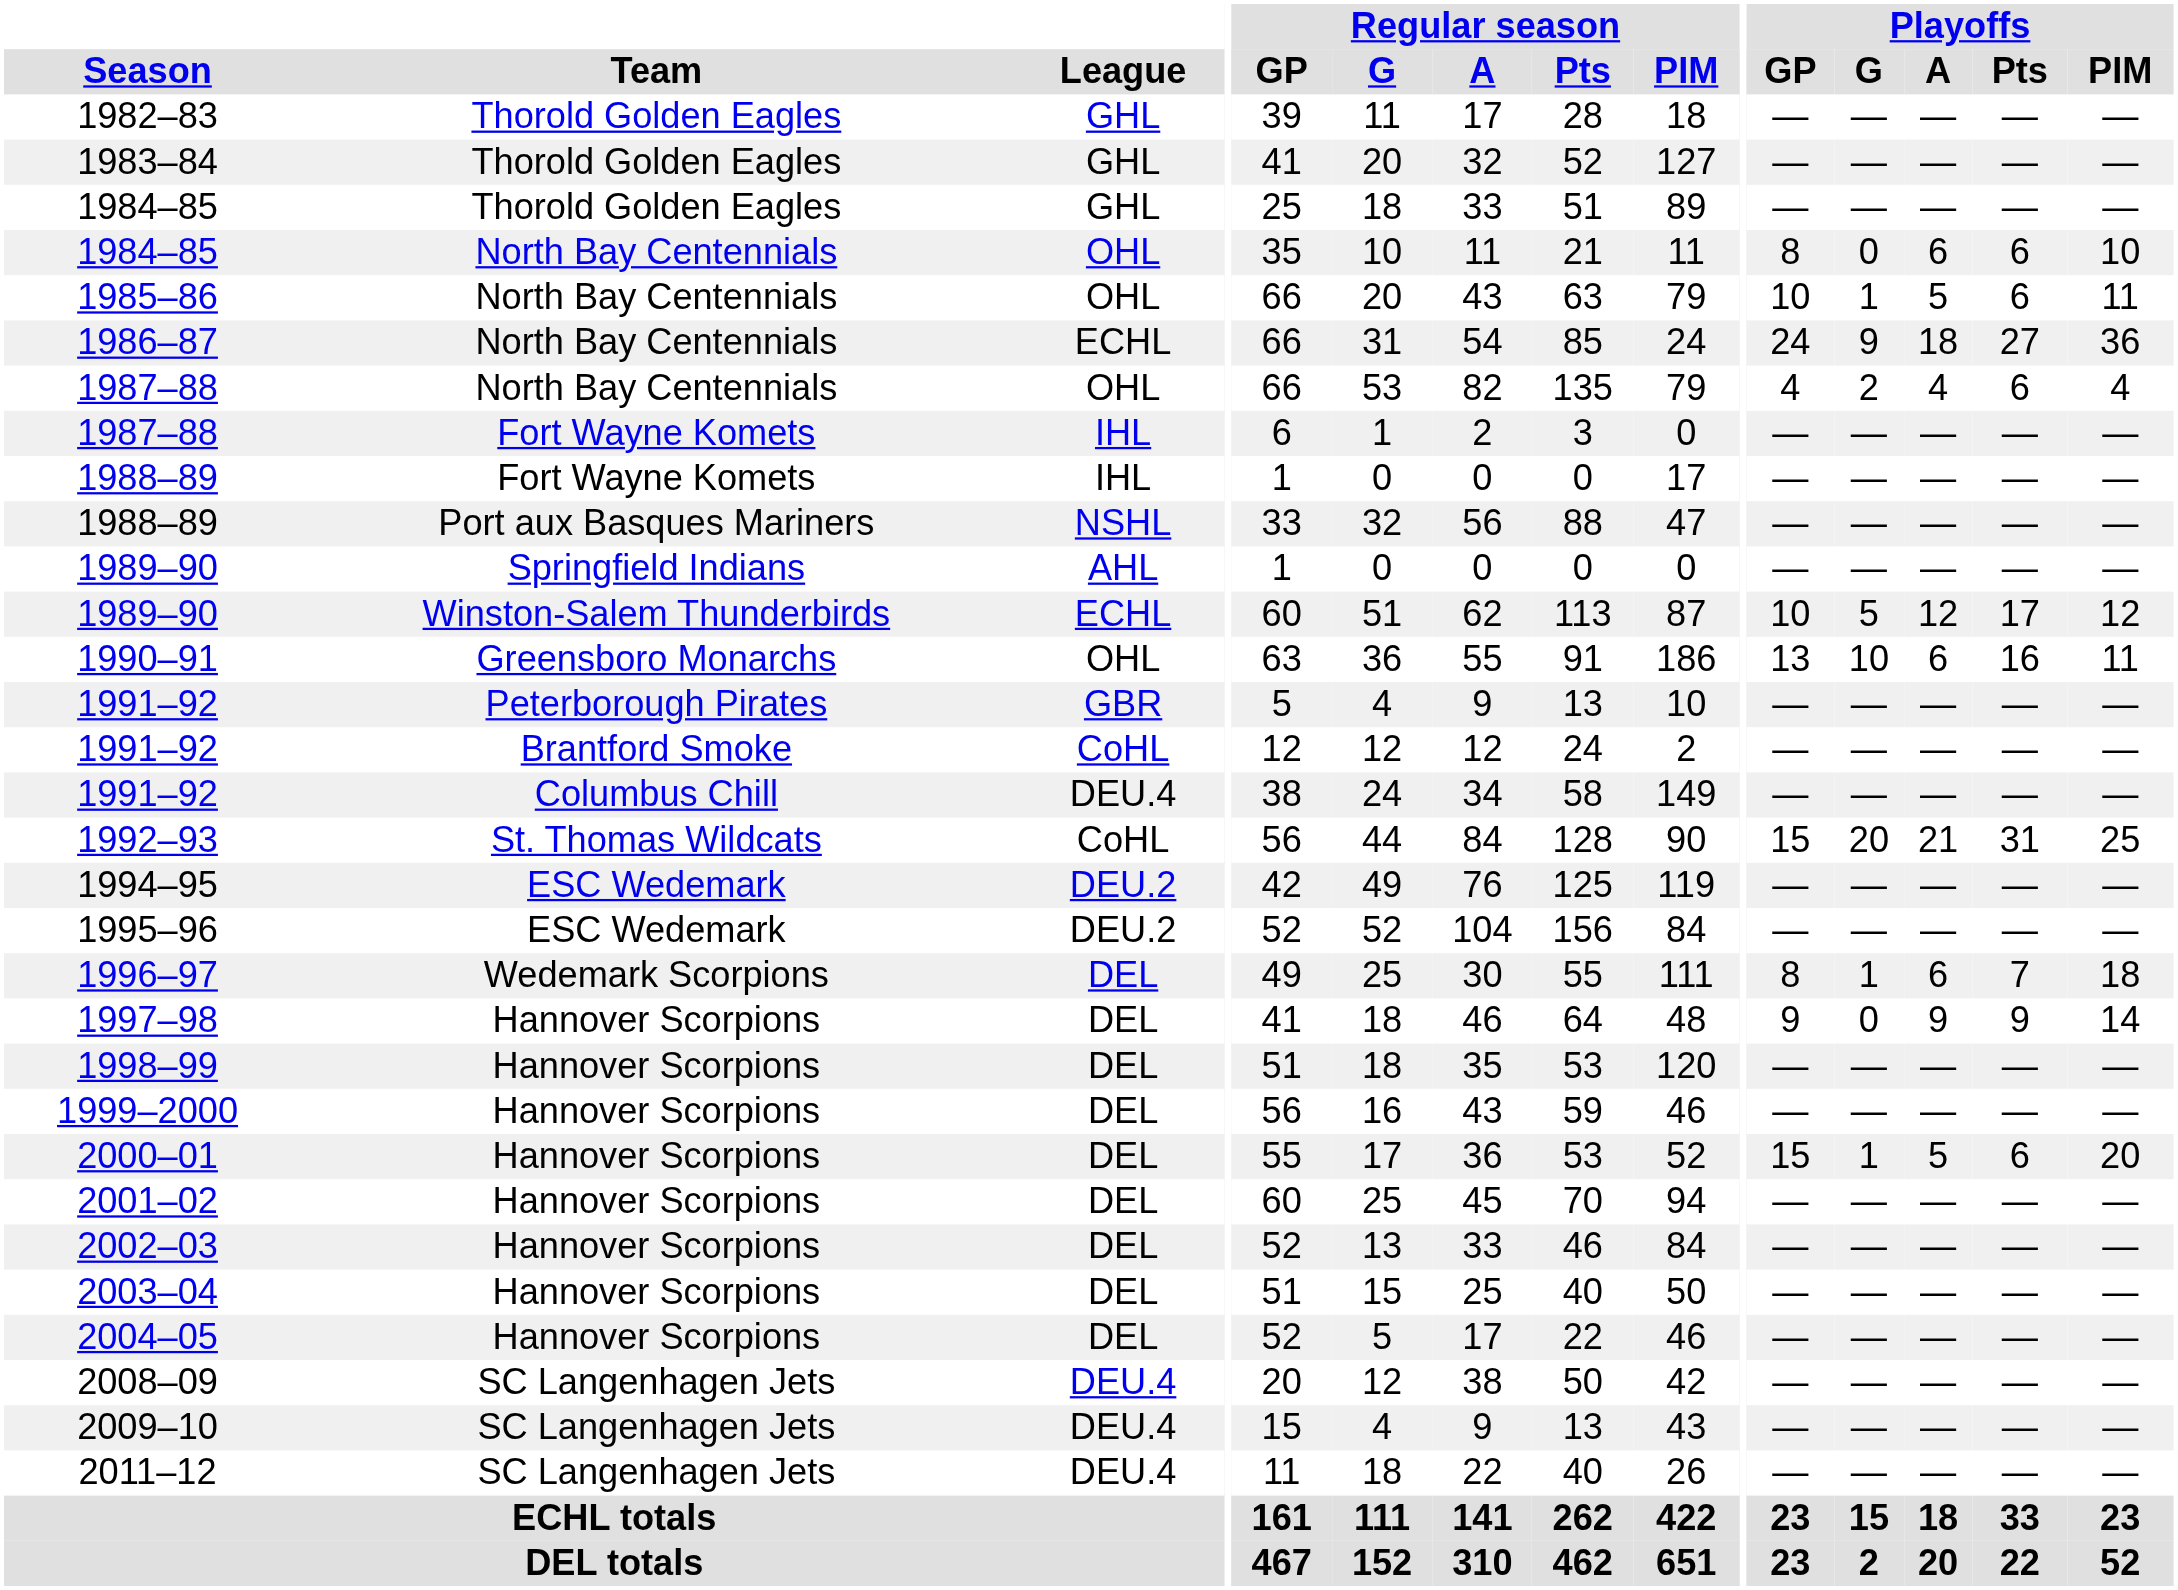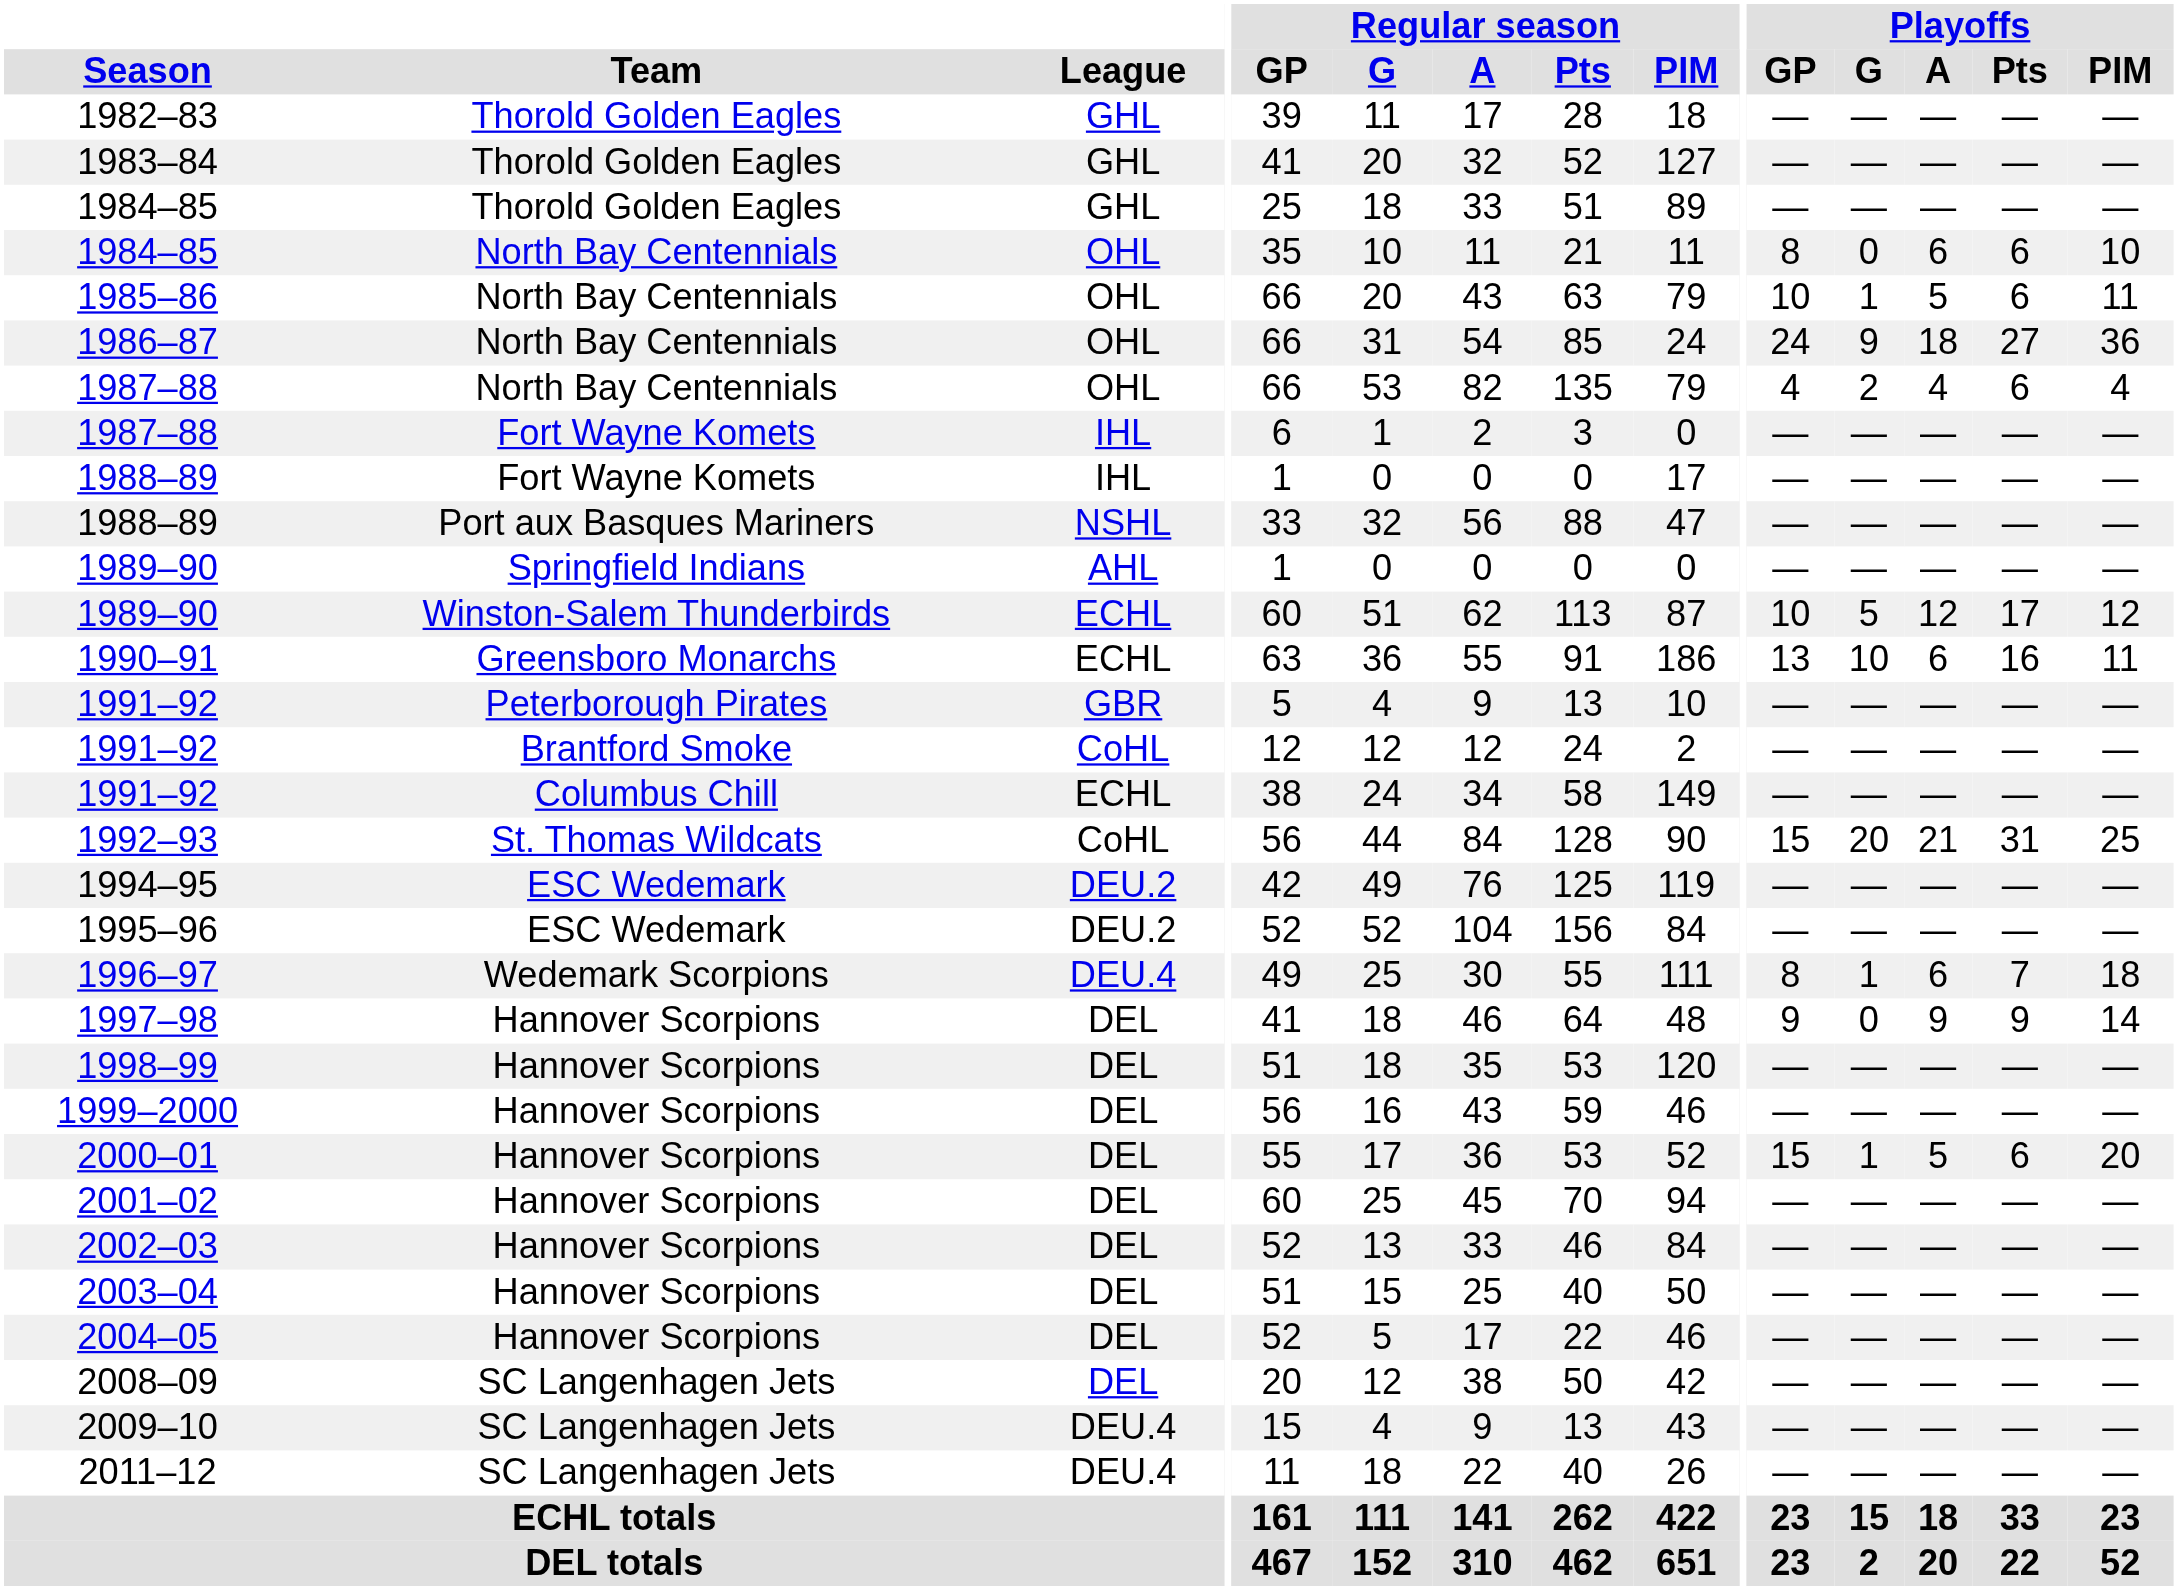 <table border="0" cellpadding="1" cellspacing="0" style="text-align:center; width:60em">
 <tr bgcolor="#e0e0e0">
 <th colspan="3" bgcolor="#ffffff"></th>
 <th rowspan="99" bgcolor="#ffffff"></th>
 <th colspan="5"><a href='#'>Regular season</a></th>
 <th rowspan="99" bgcolor="#ffffff"></th>
 <th colspan="5"><a href='#'>Playoffs</a></th>
 </tr>
 <tr bgcolor="#e0e0e0">
 <th><a href='#'>Season</a></th>
 <th>Team</th>
 <th>League</th>
 <th>GP</th>
 <th><a href='#'>G</a></th>
 <th><a href='#'>A</a></th>
 <th><a href='#'>Pts</a></th>
 <th><a href='#'>PIM</a></th>
 <th>GP</th>
 <th>G</th>
 <th>A</th>
 <th>Pts</th>
 <th>PIM</th>
 </tr>
 <tr>
 <td>1982–83</td>
 <td><a href='#'>Thorold Golden Eagles</a></td>
 <td><a href='#'>GHL</a></td>
 <td>39</td>
 <td>11</td>
 <td>17</td>
 <td>28</td>
 <td>18</td>
 <td>—</td>
 <td>—</td>
 <td>—</td>
 <td>—</td>
 <td>—</td>
 </tr>
 <tr bgcolor="#f0f0f0">
 <td>1983–84</td>
 <td>Thorold Golden Eagles</td>
 <td>GHL</td>
 <td>41</td>
 <td>20</td>
 <td>32</td>
 <td>52</td>
 <td>127</td>
 <td>—</td>
 <td>—</td>
 <td>—</td>
 <td>—</td>
 <td>—</td>
 </tr>
 <tr>
 <td>1984–85</td>
 <td>Thorold Golden Eagles</td>
 <td>GHL</td>
 <td>25</td>
 <td>18</td>
 <td>33</td>
 <td>51</td>
 <td>89</td>
 <td>—</td>
 <td>—</td>
 <td>—</td>
 <td>—</td>
 <td>—</td>
 </tr>
 <tr bgcolor="#f0f0f0">
 <td><a href='#'>1984–85</a></td>
 <td><a href='#'>North Bay Centennials</a></td>
 <td><a href='#'>OHL</a></td>
 <td>35</td>
 <td>10</td>
 <td>11</td>
 <td>21</td>
 <td>11</td>
 <td>8</td>
 <td>0</td>
 <td>6</td>
 <td>6</td>
 <td>10</td>
 </tr>
 <tr>
 <td><a href='#'>1985–86</a></td>
 <td>North Bay Centennials</td>
 <td>OHL</td>
 <td>66</td>
 <td>20</td>
 <td>43</td>
 <td>63</td>
 <td>79</td>
 <td>10</td>
 <td>1</td>
 <td>5</td>
 <td>6</td>
 <td>11</td>
 </tr>
 <tr bgcolor="#f0f0f0">
 <td><a href='#'>1986–87</a></td>
 <td>North Bay Centennials</td>
-<td>ECHL</td>
+<td>OHL</td>
 <td>66</td>
 <td>31</td>
 <td>54</td>
 <td>85</td>
 <td>24</td>
 <td>24</td>
 <td>9</td>
 <td>18</td>
 <td>27</td>
 <td>36</td>
 </tr>
 <tr>
 <td><a href='#'>1987–88</a></td>
 <td>North Bay Centennials</td>
 <td>OHL</td>
 <td>66</td>
 <td>53</td>
 <td>82</td>
 <td>135</td>
 <td>79</td>
 <td>4</td>
 <td>2</td>
 <td>4</td>
 <td>6</td>
 <td>4</td>
 </tr>
 <tr bgcolor="#f0f0f0">
 <td><a href='#'>1987–88</a></td>
 <td><a href='#'>Fort Wayne Komets</a></td>
 <td><a href='#'>IHL</a></td>
 <td>6</td>
 <td>1</td>
 <td>2</td>
 <td>3</td>
 <td>0</td>
 <td>—</td>
 <td>—</td>
 <td>—</td>
 <td>—</td>
 <td>—</td>
 </tr>
 <tr>
 <td><a href='#'>1988–89</a></td>
 <td>Fort Wayne Komets</td>
 <td>IHL</td>
 <td>1</td>
 <td>0</td>
 <td>0</td>
 <td>0</td>
 <td>17</td>
 <td>—</td>
 <td>—</td>
 <td>—</td>
 <td>—</td>
 <td>—</td>
 </tr>
 <tr bgcolor="#f0f0f0">
 <td>1988–89</td>
 <td>Port aux Basques Mariners</td>
 <td><a href='#'>NSHL</a></td>
 <td>33</td>
 <td>32</td>
 <td>56</td>
 <td>88</td>
 <td>47</td>
 <td>—</td>
 <td>—</td>
 <td>—</td>
 <td>—</td>
 <td>—</td>
 </tr>
 <tr>
 <td><a href='#'>1989–90</a></td>
 <td><a href='#'>Springfield Indians</a></td>
 <td><a href='#'>AHL</a></td>
 <td>1</td>
 <td>0</td>
 <td>0</td>
 <td>0</td>
 <td>0</td>
 <td>—</td>
 <td>—</td>
 <td>—</td>
 <td>—</td>
 <td>—</td>
 </tr>
 <tr bgcolor="#f0f0f0">
 <td><a href='#'>1989–90</a></td>
 <td><a href='#'>Winston-Salem Thunderbirds</a></td>
 <td><a href='#'>ECHL</a></td>
 <td>60</td>
 <td>51</td>
 <td>62</td>
 <td>113</td>
 <td>87</td>
 <td>10</td>
 <td>5</td>
 <td>12</td>
 <td>17</td>
 <td>12</td>
 </tr>
 <tr>
 <td><a href='#'>1990–91</a></td>
 <td><a href='#'>Greensboro Monarchs</a></td>
-<td>OHL</td>
+<td>ECHL</td>
 <td>63</td>
 <td>36</td>
 <td>55</td>
 <td>91</td>
 <td>186</td>
 <td>13</td>
 <td>10</td>
 <td>6</td>
 <td>16</td>
 <td>11</td>
 </tr>
 <tr bgcolor="#f0f0f0">
 <td><a href='#'>1991–92</a></td>
 <td><a href='#'>Peterborough Pirates</a></td>
 <td><a href='#'>GBR</a></td>
 <td>5</td>
 <td>4</td>
 <td>9</td>
 <td>13</td>
 <td>10</td>
 <td>—</td>
 <td>—</td>
 <td>—</td>
 <td>—</td>
 <td>—</td>
 </tr>
 <tr>
 <td><a href='#'>1991–92</a></td>
 <td><a href='#'>Brantford Smoke</a></td>
 <td><a href='#'>CoHL</a></td>
 <td>12</td>
 <td>12</td>
 <td>12</td>
 <td>24</td>
 <td>2</td>
 <td>—</td>
 <td>—</td>
 <td>—</td>
 <td>—</td>
 <td>—</td>
 </tr>
 <tr bgcolor="#f0f0f0">
 <td><a href='#'>1991–92</a></td>
 <td><a href='#'>Columbus Chill</a></td>
-<td>DEU.4</td>
+<td>ECHL</td>
 <td>38</td>
 <td>24</td>
 <td>34</td>
 <td>58</td>
 <td>149</td>
 <td>—</td>
 <td>—</td>
 <td>—</td>
 <td>—</td>
 <td>—</td>
 </tr>
 <tr>
 <td><a href='#'>1992–93</a></td>
 <td><a href='#'>St. Thomas Wildcats</a></td>
 <td>CoHL</td>
 <td>56</td>
 <td>44</td>
 <td>84</td>
 <td>128</td>
 <td>90</td>
 <td>15</td>
 <td>20</td>
 <td>21</td>
 <td>31</td>
 <td>25</td>
 </tr>
 <tr bgcolor="#f0f0f0">
 <td>1994–95</td>
 <td><a href='#'>ESC Wedemark</a></td>
 <td><a href='#'>DEU.2</a></td>
 <td>42</td>
 <td>49</td>
 <td>76</td>
 <td>125</td>
 <td>119</td>
 <td>—</td>
 <td>—</td>
 <td>—</td>
 <td>—</td>
 <td>—</td>
 </tr>
 <tr>
 <td>1995–96</td>
 <td>ESC Wedemark</td>
 <td>DEU.2</td>
 <td>52</td>
 <td>52</td>
 <td>104</td>
 <td>156</td>
 <td>84</td>
 <td>—</td>
 <td>—</td>
 <td>—</td>
 <td>—</td>
 <td>—</td>
 </tr>
 <tr bgcolor="#f0f0f0">
 <td><a href='#'>1996–97</a></td>
 <td>Wedemark Scorpions</td>
-<td><a href='#'>DEL</a></td>
+<td><a href='#'>DEU.4</a></td>
 <td>49</td>
 <td>25</td>
 <td>30</td>
 <td>55</td>
 <td>111</td>
 <td>8</td>
 <td>1</td>
 <td>6</td>
 <td>7</td>
 <td>18</td>
 </tr>
 <tr>
 <td><a href='#'>1997–98</a></td>
 <td>Hannover Scorpions</td>
 <td>DEL</td>
 <td>41</td>
 <td>18</td>
 <td>46</td>
 <td>64</td>
 <td>48</td>
 <td>9</td>
 <td>0</td>
 <td>9</td>
 <td>9</td>
 <td>14</td>
 </tr>
 <tr bgcolor="#f0f0f0">
 <td><a href='#'>1998–99</a></td>
 <td>Hannover Scorpions</td>
 <td>DEL</td>
 <td>51</td>
 <td>18</td>
 <td>35</td>
 <td>53</td>
 <td>120</td>
 <td>—</td>
 <td>—</td>
 <td>—</td>
 <td>—</td>
 <td>—</td>
 </tr>
 <tr>
 <td><a href='#'>1999–2000</a></td>
 <td>Hannover Scorpions</td>
 <td>DEL</td>
 <td>56</td>
 <td>16</td>
 <td>43</td>
 <td>59</td>
 <td>46</td>
 <td>—</td>
 <td>—</td>
 <td>—</td>
 <td>—</td>
 <td>—</td>
 </tr>
 <tr bgcolor="#f0f0f0">
 <td><a href='#'>2000–01</a></td>
 <td>Hannover Scorpions</td>
 <td>DEL</td>
 <td>55</td>
 <td>17</td>
 <td>36</td>
 <td>53</td>
 <td>52</td>
 <td>15</td>
 <td>1</td>
 <td>5</td>
 <td>6</td>
 <td>20</td>
 </tr>
 <tr>
 <td><a href='#'>2001–02</a></td>
 <td>Hannover Scorpions</td>
 <td>DEL</td>
 <td>60</td>
 <td>25</td>
 <td>45</td>
 <td>70</td>
 <td>94</td>
 <td>—</td>
 <td>—</td>
 <td>—</td>
 <td>—</td>
 <td>—</td>
 </tr>
 <tr bgcolor="#f0f0f0">
 <td><a href='#'>2002–03</a></td>
 <td>Hannover Scorpions</td>
 <td>DEL</td>
 <td>52</td>
 <td>13</td>
 <td>33</td>
 <td>46</td>
 <td>84</td>
 <td>—</td>
 <td>—</td>
 <td>—</td>
 <td>—</td>
 <td>—</td>
 </tr>
 <tr>
 <td><a href='#'>2003–04</a></td>
 <td>Hannover Scorpions</td>
 <td>DEL</td>
 <td>51</td>
 <td>15</td>
 <td>25</td>
 <td>40</td>
 <td>50</td>
 <td>—</td>
 <td>—</td>
 <td>—</td>
 <td>—</td>
 <td>—</td>
 </tr>
 <tr bgcolor="#f0f0f0">
 <td><a href='#'>2004–05</a></td>
 <td>Hannover Scorpions</td>
 <td>DEL</td>
 <td>52</td>
 <td>5</td>
 <td>17</td>
 <td>22</td>
 <td>46</td>
 <td>—</td>
 <td>—</td>
 <td>—</td>
 <td>—</td>
 <td>—</td>
 </tr>
 <tr>
 <td>2008–09</td>
 <td>SC Langenhagen Jets</td>
-<td><a href='#'>DEU.4</a></td>
+<td><a href='#'>DEL</a></td>
 <td>20</td>
 <td>12</td>
 <td>38</td>
 <td>50</td>
 <td>42</td>
 <td>—</td>
 <td>—</td>
 <td>—</td>
 <td>—</td>
 <td>—</td>
 </tr>
 <tr bgcolor="#f0f0f0">
 <td>2009–10</td>
 <td>SC Langenhagen Jets</td>
 <td>DEU.4</td>
 <td>15</td>
 <td>4</td>
 <td>9</td>
 <td>13</td>
 <td>43</td>
 <td>—</td>
 <td>—</td>
 <td>—</td>
 <td>—</td>
 <td>—</td>
 </tr>
 <tr>
 <td>2011–12</td>
 <td>SC Langenhagen Jets</td>
 <td>DEU.4</td>
 <td>11</td>
 <td>18</td>
 <td>22</td>
 <td>40</td>
 <td>26</td>
 <td>—</td>
 <td>—</td>
 <td>—</td>
 <td>—</td>
 <td>—</td>
 </tr>
 <tr bgcolor="#e0e0e0">
 <th colspan="3">ECHL totals</th>
 <th>161</th>
 <th>111</th>
 <th>141</th>
 <th>262</th>
 <th>422</th>
 <th>23</th>
 <th>15</th>
 <th>18</th>
 <th>33</th>
 <th>23</th>
 </tr>
 <tr bgcolor="#e0e0e0">
 <th colspan="3">DEL totals</th>
 <th>467</th>
 <th>152</th>
 <th>310</th>
 <th>462</th>
 <th>651</th>
 <th>23</th>
 <th>2</th>
 <th>20</th>
 <th>22</th>
 <th>52</th>
 </tr>
 </table>
